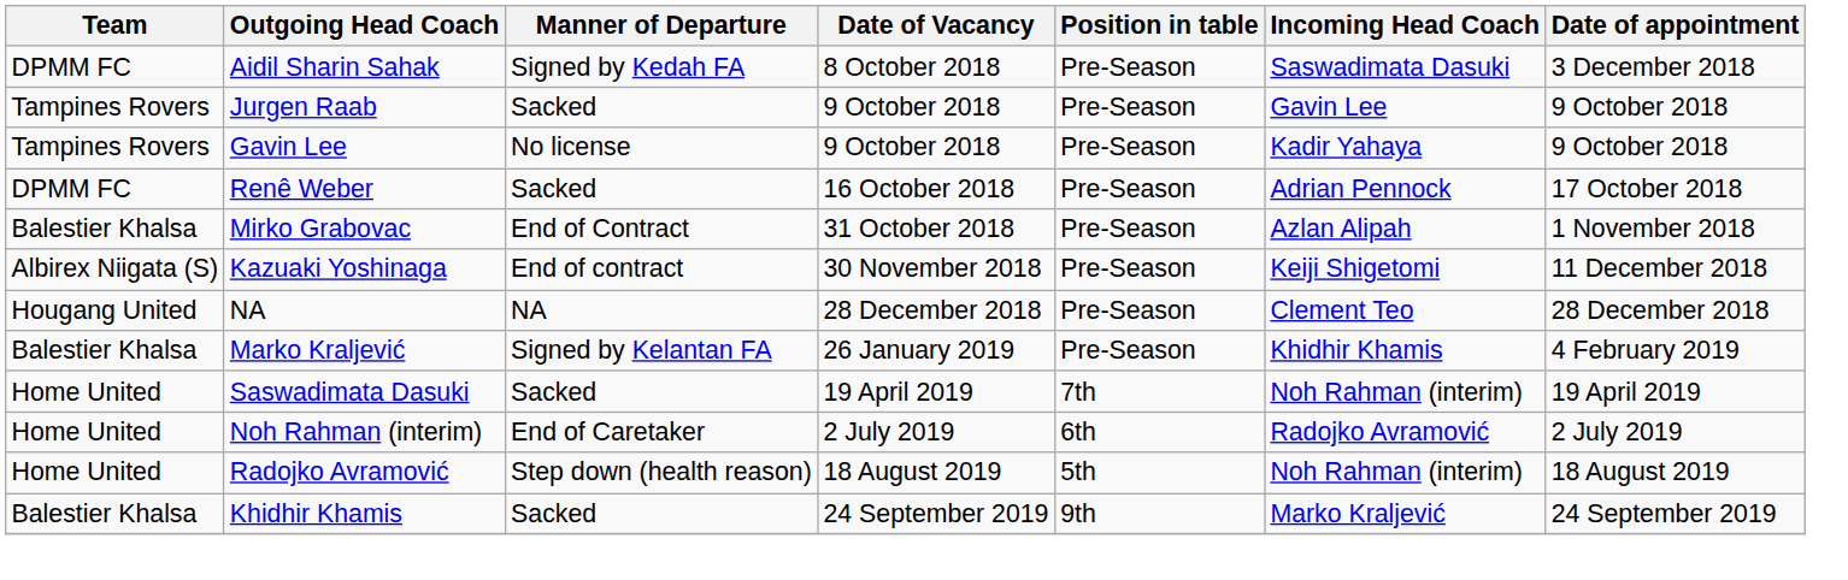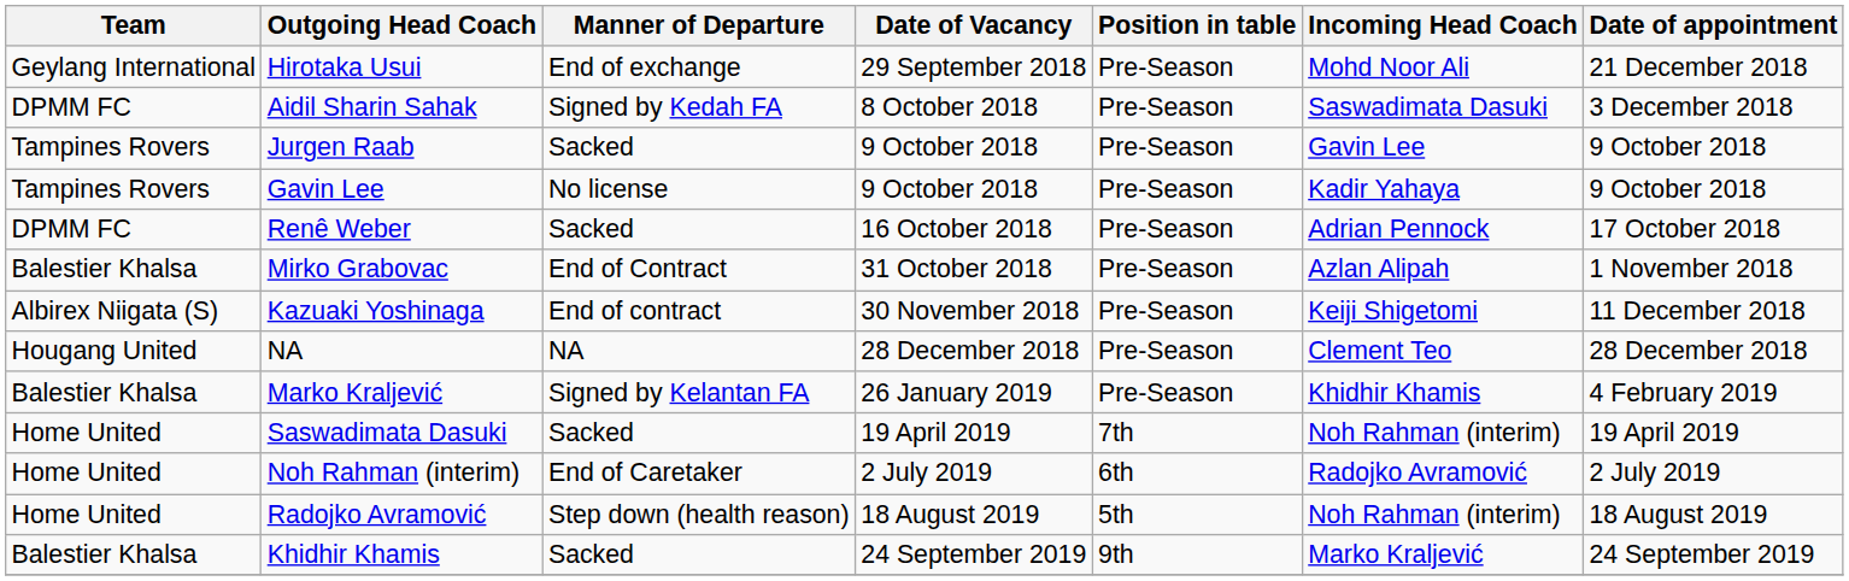 <table class="wikitable">
 <tr>
 <th>Team</th>
 <th>Outgoing Head Coach</th>
 <th>Manner of Departure</th>
 <th>Date of Vacancy</th>
 <th>Position in table</th>
 <th>Incoming Head Coach</th>
 <th>Date of appointment</th>
+</tr>
+<tr>
+<td>Geylang International</td>
+<td> <a href='#'>Hirotaka Usui</a></td>
+<td>End of exchange</td>
+<td>29 September 2018</td>
+<td>Pre-Season</td>
+<td> <a href='#'>Mohd Noor Ali</a></td>
+<td>21 December 2018</td>
 </tr>
 <tr>
 <td>DPMM FC</td>
 <td> <a href='#'>Aidil Sharin Sahak</a></td>
 <td>Signed by  <a href='#'>Kedah FA</a></td>
 <td>8 October 2018</td>
 <td>Pre-Season</td>
 <td> <a href='#'>Saswadimata Dasuki</a></td>
 <td>3 December 2018</td>
 </tr>
 <tr>
 <td>Tampines Rovers</td>
 <td> <a href='#'>Jurgen Raab</a></td>
 <td>Sacked</td>
 <td>9 October 2018</td>
 <td>Pre-Season</td>
 <td> <a href='#'>Gavin Lee</a></td>
 <td>9 October 2018</td>
 </tr>
 <tr>
 <td>Tampines Rovers</td>
 <td> <a href='#'>Gavin Lee</a></td>
 <td>No license</td>
 <td>9 October 2018</td>
 <td>Pre-Season</td>
 <td> <a href='#'>Kadir Yahaya</a></td>
 <td>9 October 2018</td>
 </tr>
 <tr>
 <td>DPMM FC</td>
 <td> <a href='#'>Renê Weber</a></td>
 <td>Sacked</td>
 <td>16 October 2018</td>
 <td>Pre-Season</td>
 <td> <a href='#'>Adrian Pennock</a></td>
 <td>17 October 2018</td>
 </tr>
 <tr>
 <td>Balestier Khalsa</td>
 <td> <a href='#'>Mirko Grabovac</a></td>
 <td>End of Contract</td>
 <td>31 October 2018</td>
 <td>Pre-Season</td>
 <td> <a href='#'>Azlan Alipah</a></td>
 <td>1 November 2018</td>
 </tr>
 <tr>
 <td>Albirex Niigata (S)</td>
 <td> <a href='#'>Kazuaki Yoshinaga</a></td>
 <td>End of contract</td>
 <td>30 November 2018</td>
 <td>Pre-Season</td>
 <td> <a href='#'>Keiji Shigetomi</a></td>
 <td>11 December 2018</td>
 </tr>
 <tr>
 <td>Hougang United</td>
 <td>NA</td>
 <td>NA</td>
 <td>28 December 2018</td>
 <td>Pre-Season</td>
 <td> <a href='#'>Clement Teo</a></td>
 <td>28 December 2018</td>
 </tr>
 <tr>
 <td>Balestier Khalsa</td>
 <td> <a href='#'>Marko Kraljević</a></td>
 <td>Signed by  <a href='#'>Kelantan FA</a></td>
 <td>26 January 2019</td>
 <td>Pre-Season</td>
 <td> <a href='#'>Khidhir Khamis</a></td>
 <td>4 February 2019</td>
 </tr>
 <tr>
 <td>Home United</td>
 <td> <a href='#'>Saswadimata Dasuki</a></td>
 <td>Sacked</td>
 <td>19 April 2019</td>
 <td>7th</td>
 <td> <a href='#'>Noh Rahman</a> (interim)</td>
 <td>19 April 2019</td>
 </tr>
 <tr>
 <td>Home United</td>
 <td> <a href='#'>Noh Rahman</a> (interim)</td>
 <td>End of Caretaker</td>
 <td>2 July 2019</td>
 <td>6th</td>
 <td> <a href='#'>Radojko Avramović</a></td>
 <td>2 July 2019</td>
 </tr>
 <tr>
 <td>Home United</td>
 <td> <a href='#'>Radojko Avramović</a></td>
 <td>Step down (health reason)</td>
 <td>18 August 2019</td>
 <td>5th</td>
 <td> <a href='#'>Noh Rahman</a> (interim)</td>
 <td>18 August 2019</td>
 </tr>
 <tr>
 <td>Balestier Khalsa</td>
 <td> <a href='#'>Khidhir Khamis</a></td>
 <td>Sacked</td>
 <td>24 September 2019</td>
 <td>9th</td>
 <td> <a href='#'>Marko Kraljević</a></td>
 <td>24 September 2019</td>
 </tr>
 <tr>
 </tr>
 </table>
